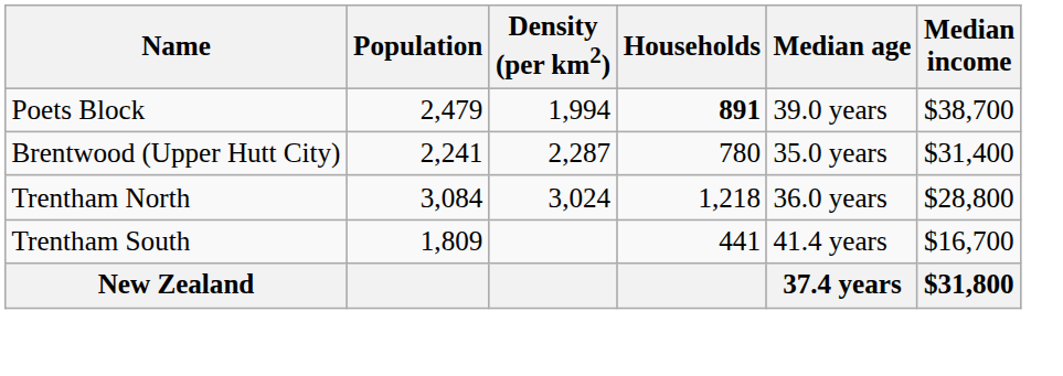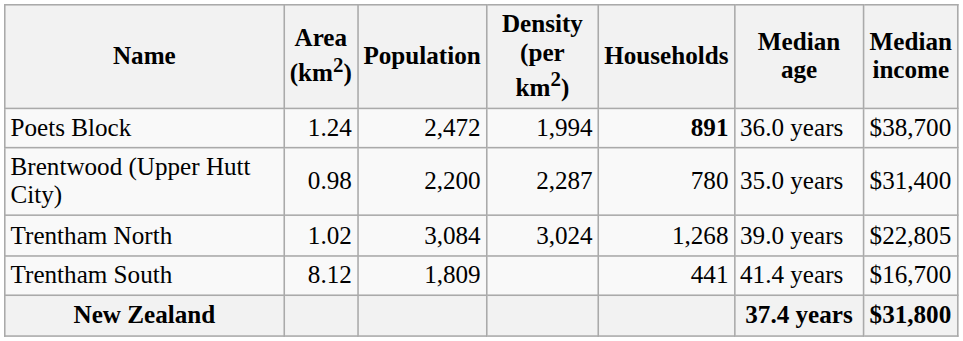 <table class="wikitable">
 <tr>
 <th>Name</th>
+<th>Area<br>(km<sup>2</sup>)</th>
 <th>Population</th>
 <th>Density<br>(per km<sup>2</sup>)</th>
 <th>Households</th>
 <th>Median age</th>
 <th>Median<br>income</th>
 </tr>
 <tr>
 <td>Poets Block</td>
-<td style="text-align:right;">2,479</td>
+<td style="text-align:right;">1.24</td>
+<td style="text-align:right;">2,472</td>
 <td style="text-align:right;">1,994</td>
 <td style="text-align:right;"><strong>891</strong></td>
-<td>39.0 years</td>
+<td>36.0 years</td>
 <td>$38,700</td>
 </tr>
 <tr>
 <td>Brentwood (Upper Hutt City)</td>
-<td style="text-align:right;">2,241</td>
+<td style="text-align:right;">0.98</td>
+<td style="text-align:right;">2,200</td>
 <td style="text-align:right;">2,287</td>
 <td style="text-align:right;">780</td>
 <td>35.0 years</td>
 <td>$31,400</td>
 </tr>
 <tr>
 <td>Trentham North</td>
+<td style="text-align:right;">1.02</td>
 <td style="text-align:right;">3,084</td>
 <td style="text-align:right;">3,024</td>
-<td style="text-align:right;">1,218</td>
-<td>36.0 years</td>
-<td>$28,800</td>
+<td style="text-align:right;">1,268</td>
+<td>39.0 years</td>
+<td>$22,805</td>
 </tr>
 <tr>
 <td>Trentham South</td>
+<td style="text-align:right;">8.12</td>
 <td style="text-align:right;">1,809</td>
 <td style="text-align:right;"223></td>
 <td style="text-align:right;">441</td>
 <td>41.4 years</td>
 <td>$16,700</td>
 </tr>
 <tr>
 <th>New Zealand</th>
 <th></th>
 <th></th>
 <th></th>
+<th></th>
 <th>37.4 years</th>
 <th style="text-align:left;">$31,800</th>
 </tr>
 </table>
